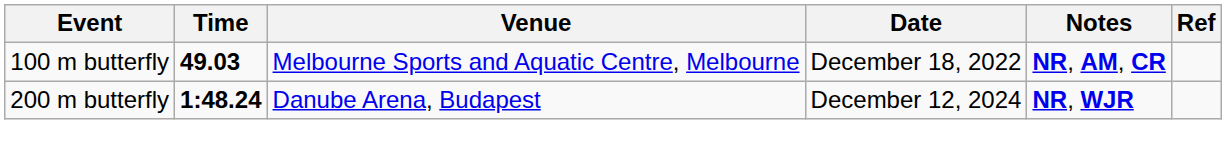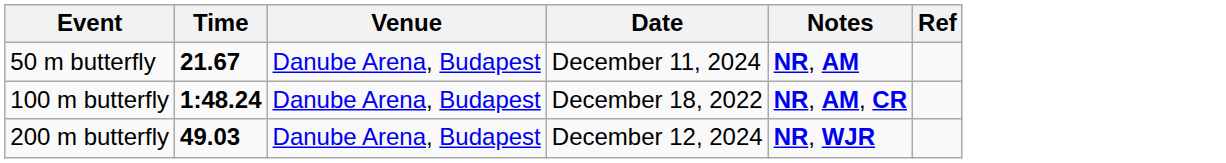 <table class="wikitable">
 <tr>
 <th>Event</th>
 <th>Time</th>
 <th>Venue</th>
 <th>Date</th>
 <th>Notes</th>
 <th>Ref</th>
 </tr>
 <tr>
+<td>50 m butterfly</td>
+<td><strong>21.67</strong></td>
+<td><a href='#'>Danube Arena</a>, <a href='#'>Budapest</a></td>
+<td>December 11, 2024</td>
+<td><strong><a href='#'>NR</a></strong>, <strong><a href='#'>AM</a></strong></td>
+<td></td>
+</tr>
+<tr>
 <td>100 m butterfly</td>
-<td><strong>49.03</strong></td>
-<td><a href='#'>Melbourne Sports and Aquatic Centre</a>, <a href='#'>Melbourne</a></td>
+<td><strong>1:48.24</strong></td>
+<td><a href='#'>Danube Arena</a>, <a href='#'>Budapest</a></td>
 <td>December 18, 2022</td>
 <td><strong><a href='#'>NR</a></strong>, <strong><a href='#'>AM</a></strong>, <strong><a href='#'>CR</a></strong></td>
 </tr>
 <tr>
 <td>200 m butterfly</td>
-<td><strong>1:48.24</strong></td>
+<td><strong>49.03</strong></td>
 <td><a href='#'>Danube Arena</a>, <a href='#'>Budapest</a></td>
 <td>December 12, 2024</td>
 <td><strong><a href='#'>NR</a></strong>, <strong><a href='#'>WJR</a></strong></td>
 <td></td>
 </tr>
 </table>
